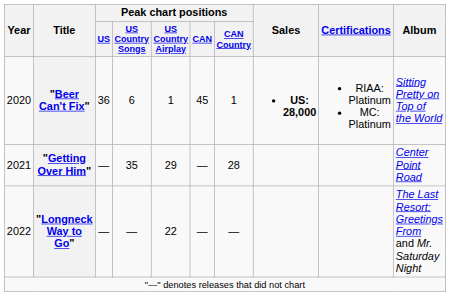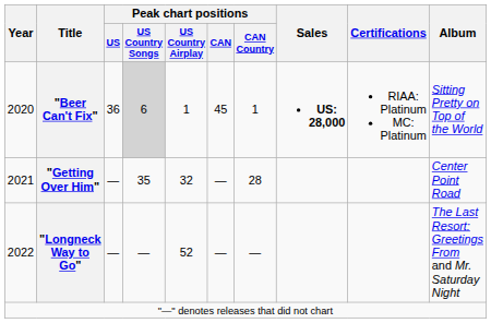 <table class="wikitable plainrowheaders" style="text-align:center;">
 <tr>
 <th scope="col" rowspan="2">Year</th>
 <th scope="col" rowspan="2" style="width:18em;">Title</th>
 <th scope="col" colspan="5">Peak chart positions</th>
 <th scope="col" rowspan="2">Sales</th>
 <th scope="col" rowspan="2" style="width:12em;"><a href='#'>Certifications</a></th>
 <th scope="col" rowspan="2">Album</th>
 </tr>
 <tr style="font-size:smaller;">
 <th scope="col" style="width:4em;"><a href='#'>US</a><br></th>
 <th scope="col" style="width:4em;"><a href='#'>US Country Songs</a><br></th>
 <th scope="col" style="width:4em;"><a href='#'>US Country Airplay</a><br></th>
 <th scope="col" style="width:4em;"><a href='#'>CAN</a><br></th>
 <th scope="col" style="width:4em;"><a href='#'>CAN Country</a><br></th>
 </tr>
 <tr>
 <td>2020</td>
 <th scope="row">"<a href='#'>Beer Can't Fix</a>"<br></th>
 <td>36</td>
-<td>6</td>
+<td style="background: lightgrey;">6</td>
 <td>1</td>
 <td>45</td>
 <td>1</td>
 <td><strong><br><ul><li>US: 28,000</li></ul></strong></td>
 <td><br><ul><li>RIAA: Platinum</li><li>MC: Platinum</li></ul></td>
 <td align="left"><em><a href='#'>Sitting Pretty on Top of the World</a></em></td>
 </tr>
 <tr>
 <td>2021</td>
 <th scope="row">"<a href='#'>Getting Over Him</a>"<br> </th>
 <td>—</td>
 <td>35</td>
-<td>29</td>
+<td>32</td>
 <td>—</td>
 <td>28</td>
 <td></td>
 <td></td>
 <td align="left"><em><a href='#'>Center Point Road</a></em></td>
 </tr>
 <tr>
 <td>2022</td>
 <th scope="row">"<a href='#'>Longneck Way to Go</a>"<br></th>
 <td>—</td>
 <td>—</td>
-<td>22</td>
+<td>52</td>
 <td>—</td>
 <td>—</td>
 <td></td>
 <td></td>
 <td align="left"><em><a href='#'>The Last Resort: Greetings From</a></em><br>and <em>Mr. Saturday Night</em></td>
 </tr>
 <tr>
 <td colspan="10" style="font-size:85%">"—" denotes releases that did not chart</td>
 </tr>
 </table>
